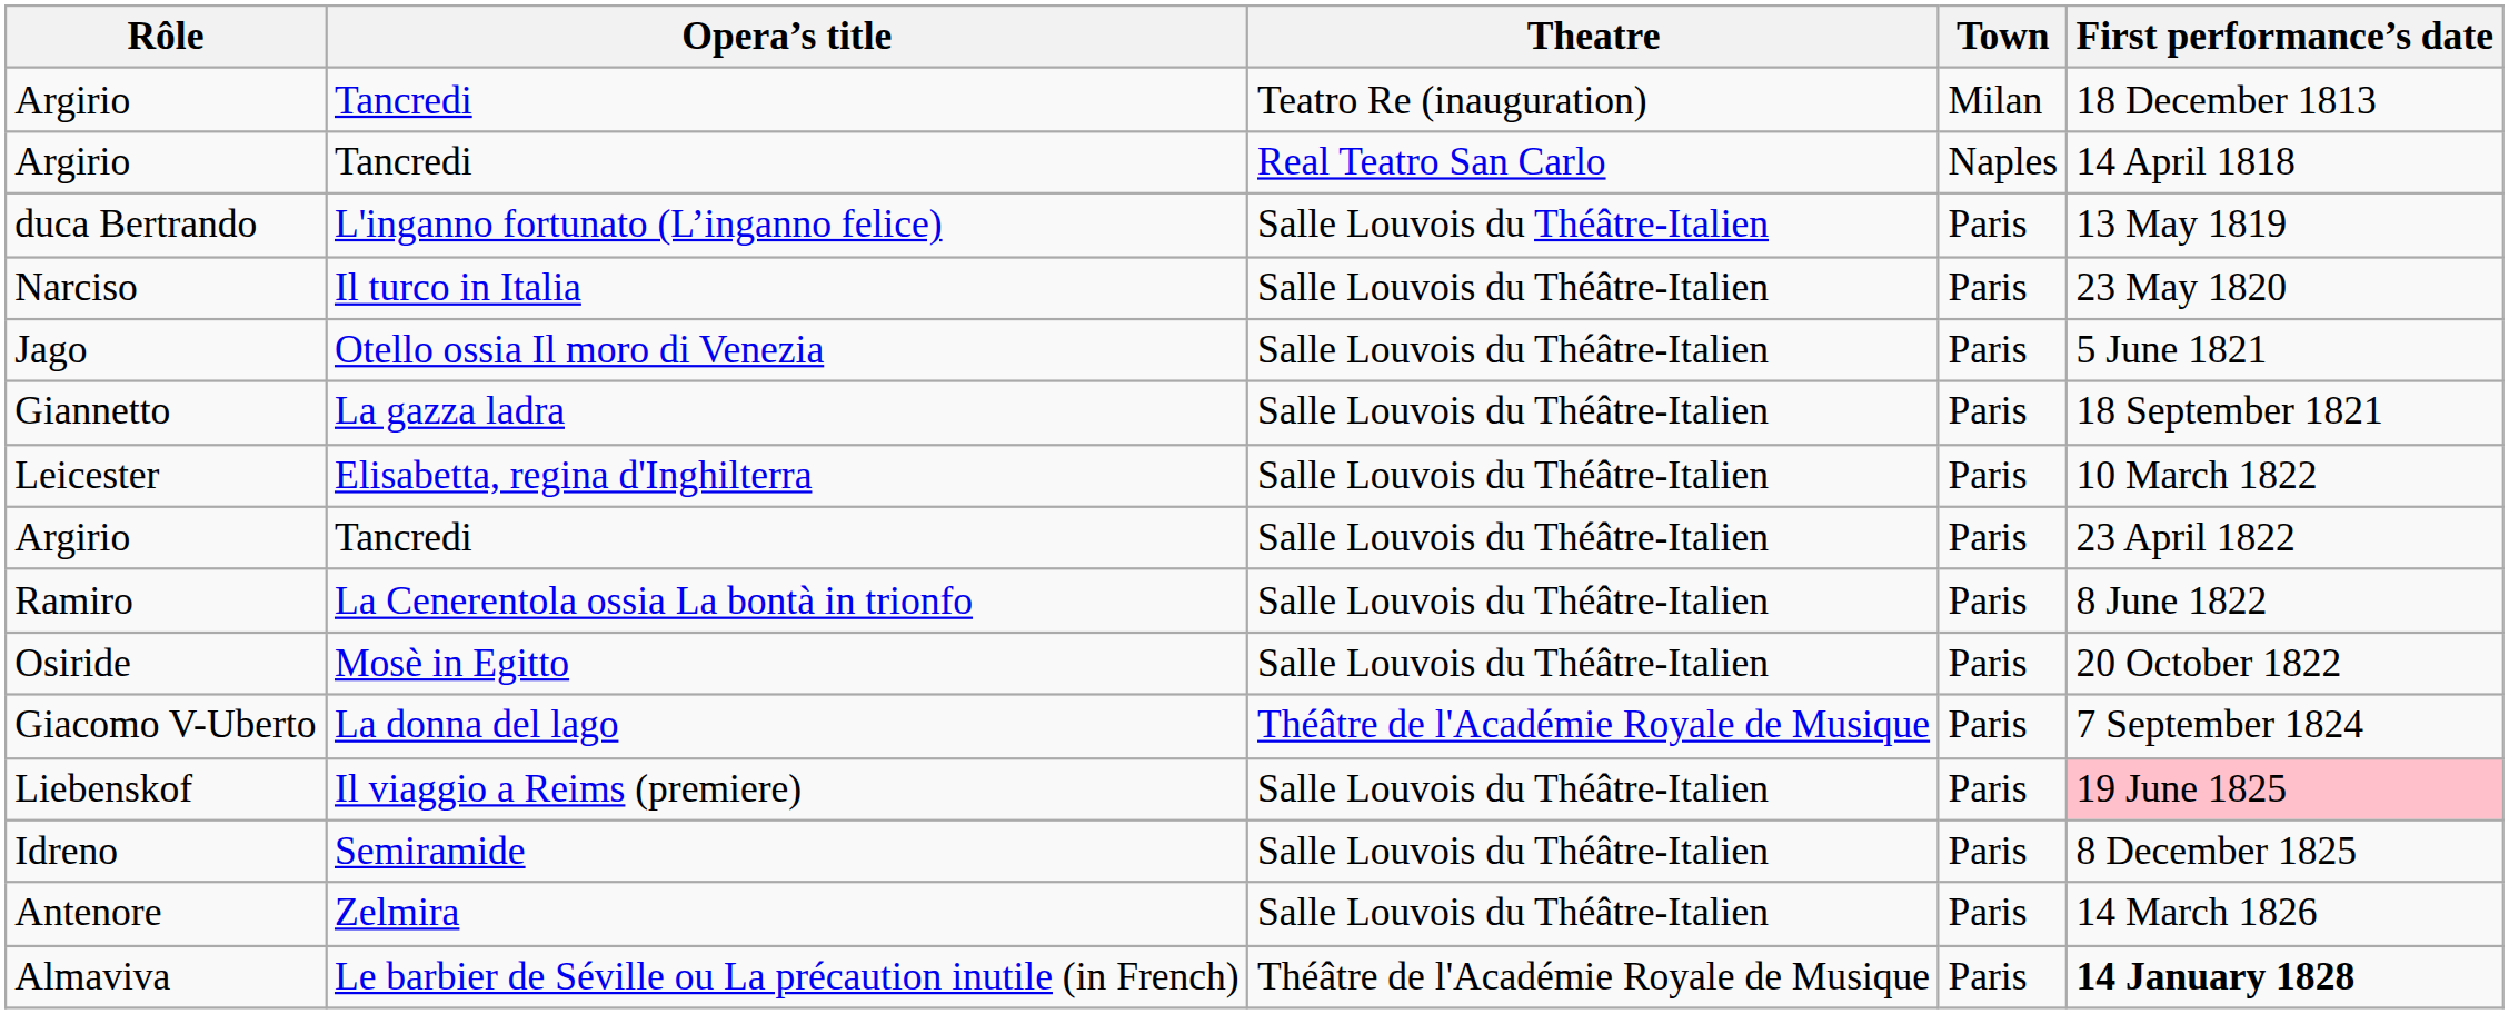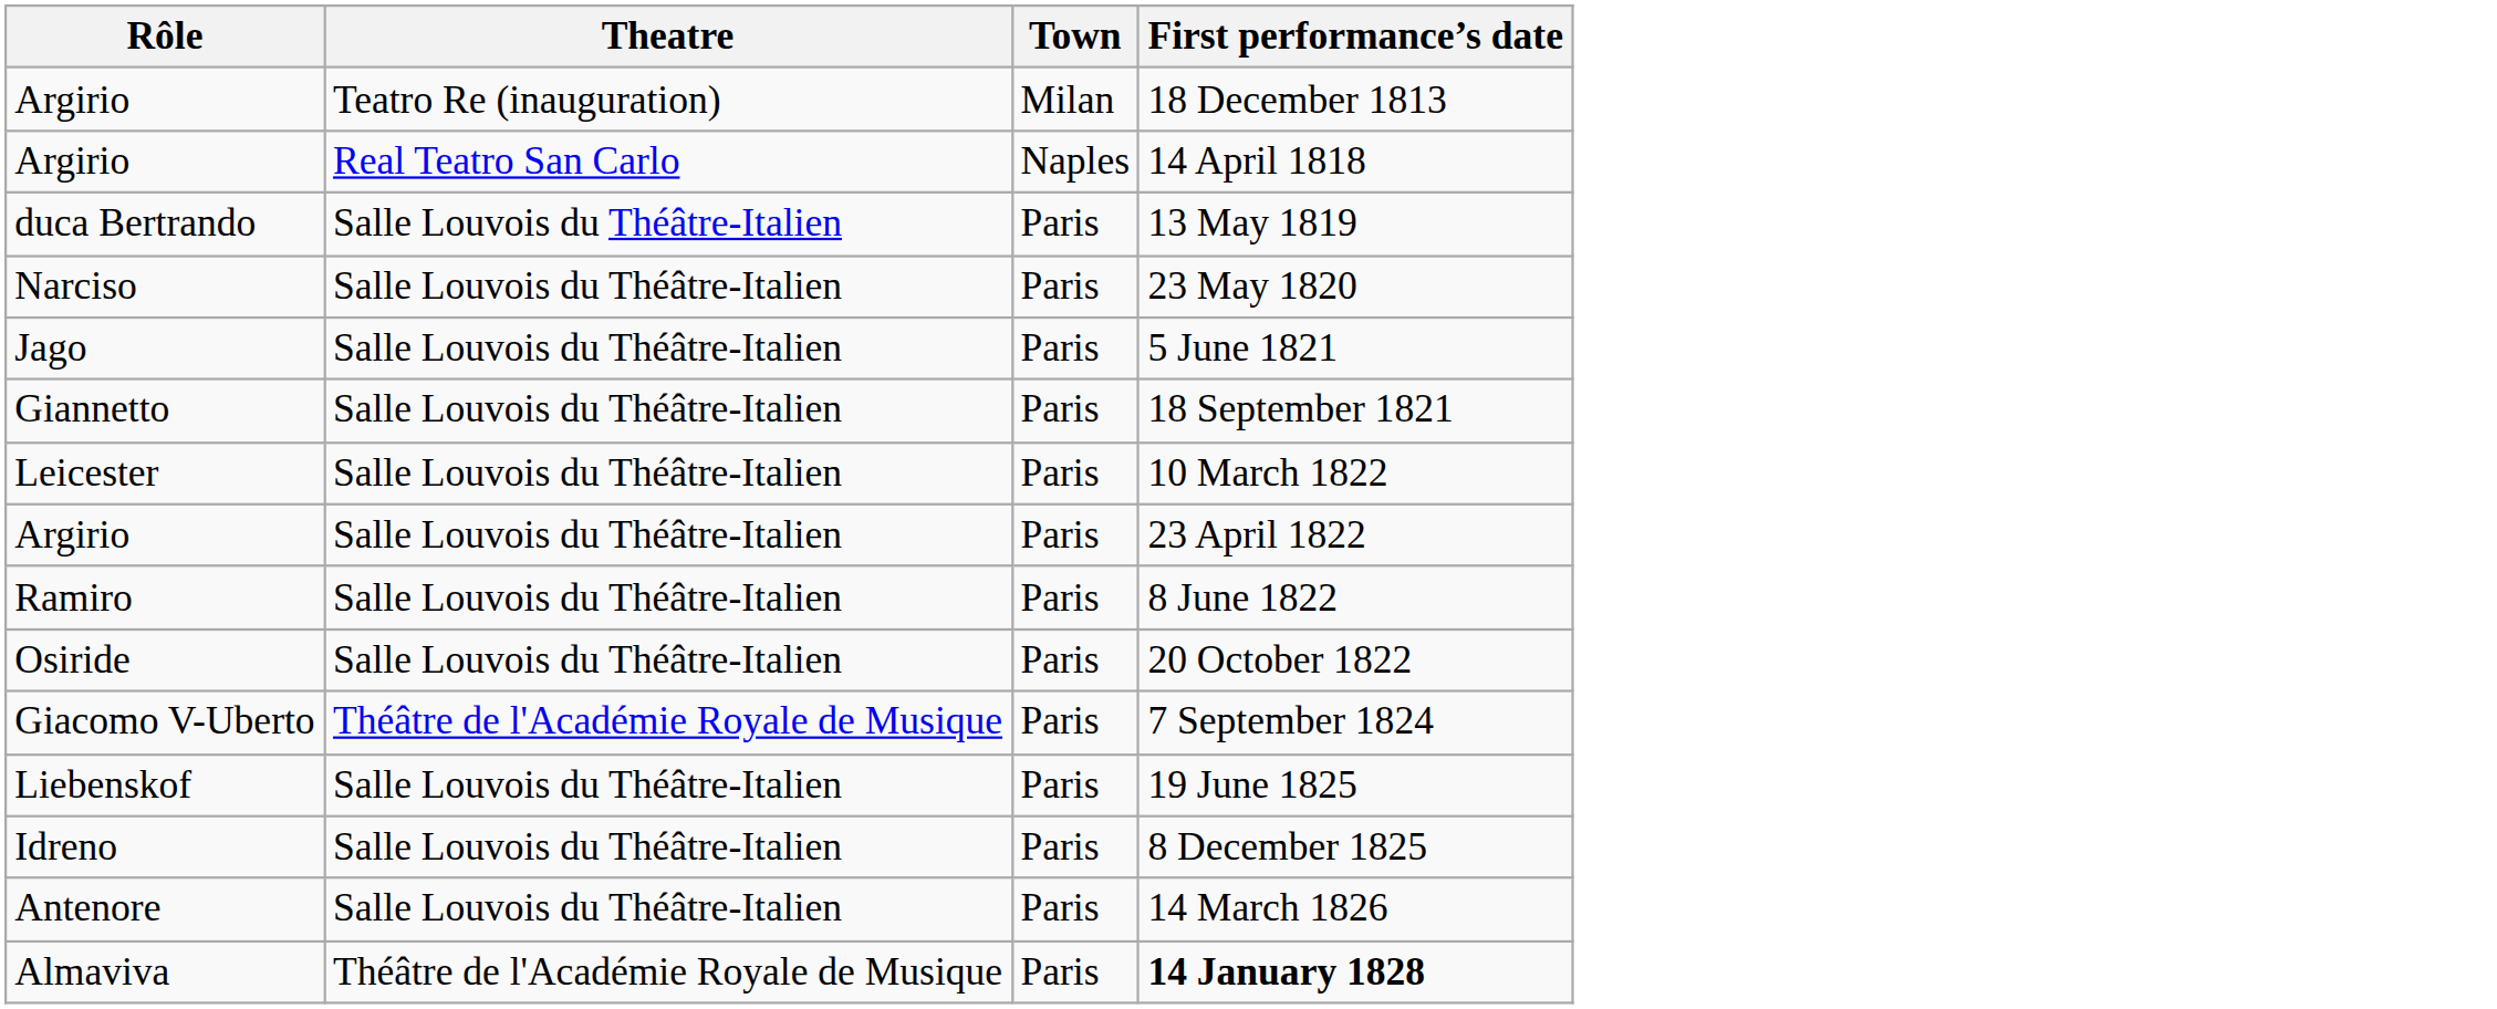 <table class="wikitable">
 <tr>
 <th>Rôle</th>
-<th>Opera’s title</th>
 <th>Theatre</th>
 <th>Town</th>
 <th>First performance’s date <br></th>
 </tr>
 <tr>
 <td>Argirio</td>
-<td><a href='#'>Tancredi</a></td>
 <td>Teatro Re (inauguration)</td>
 <td>Milan</td>
 <td>18 December 1813</td>
 </tr>
 <tr>
 <td>Argirio</td>
-<td>Tancredi</td>
 <td><a href='#'>Real Teatro San Carlo</a></td>
 <td>Naples</td>
 <td>14 April 1818</td>
 </tr>
 <tr>
 <td>duca Bertrando</td>
-<td><a href='#'>L'inganno fortunato (L’inganno felice)</a></td>
 <td>Salle Louvois du <a href='#'>Théâtre-Italien</a></td>
 <td>Paris</td>
 <td>13 May 1819</td>
 </tr>
 <tr>
 <td>Narciso</td>
-<td><a href='#'>Il turco in Italia</a></td>
 <td>Salle Louvois du Théâtre-Italien</td>
 <td>Paris</td>
 <td>23 May 1820</td>
 </tr>
 <tr>
 <td>Jago</td>
-<td><a href='#'>Otello ossia Il moro di Venezia</a></td>
 <td>Salle Louvois du Théâtre-Italien</td>
 <td>Paris</td>
 <td>5 June 1821</td>
 </tr>
 <tr>
 <td>Giannetto</td>
-<td><a href='#'>La gazza ladra</a></td>
 <td>Salle Louvois du Théâtre-Italien</td>
 <td>Paris</td>
 <td>18 September 1821</td>
 </tr>
 <tr>
 <td>Leicester</td>
-<td><a href='#'>Elisabetta, regina d'Inghilterra</a></td>
 <td>Salle Louvois du Théâtre-Italien</td>
 <td>Paris</td>
 <td>10 March 1822</td>
 </tr>
 <tr>
 <td>Argirio</td>
-<td>Tancredi</td>
 <td>Salle Louvois du Théâtre-Italien</td>
 <td>Paris</td>
 <td>23 April 1822</td>
 </tr>
 <tr>
 <td>Ramiro</td>
-<td><a href='#'>La Cenerentola ossia La bontà in trionfo</a></td>
 <td>Salle Louvois du Théâtre-Italien</td>
 <td>Paris</td>
 <td>8 June 1822</td>
 </tr>
 <tr>
 <td>Osiride</td>
-<td><a href='#'>Mosè in Egitto</a></td>
 <td>Salle Louvois du Théâtre-Italien</td>
 <td>Paris</td>
 <td>20 October 1822</td>
 </tr>
 <tr>
 <td>Giacomo V-Uberto</td>
-<td><a href='#'>La donna del lago</a></td>
 <td><a href='#'>Théâtre de l'Académie Royale de Musique</a></td>
 <td>Paris</td>
 <td>7 September 1824</td>
 </tr>
 <tr>
 <td>Liebenskof</td>
-<td><a href='#'>Il viaggio a Reims</a> (premiere)</td>
 <td>Salle Louvois du Théâtre-Italien</td>
 <td>Paris</td>
-<td style="background: pink;">19 June 1825</td>
+<td>19 June 1825</td>
 </tr>
 <tr>
 <td>Idreno</td>
-<td><a href='#'>Semiramide</a></td>
 <td>Salle Louvois du Théâtre-Italien</td>
 <td>Paris</td>
 <td>8 December 1825</td>
 </tr>
 <tr>
 <td>Antenore</td>
-<td><a href='#'>Zelmira</a></td>
 <td>Salle Louvois du Théâtre-Italien</td>
 <td>Paris</td>
 <td>14 March 1826</td>
 </tr>
 <tr>
 <td>Almaviva</td>
-<td><a href='#'>Le barbier de Séville ou La précaution inutile</a> (in French)</td>
 <td>Théâtre de l'Académie Royale de Musique</td>
 <td>Paris</td>
 <td><strong>14 January 1828</strong></td>
 </tr>
 </table>
